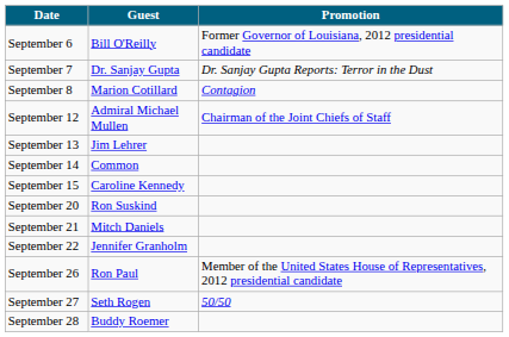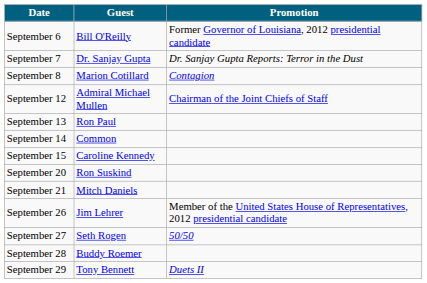 <table class="wikitable" width="100%">
 <tr bgcolor="#CCCCCC">
 <th width="15%" style="background:#006080; color:#FFFFFF">Date</th>
 <th width="20%" style="background:#006080; color:#FFFFFF">Guest</th>
 <th width="55%" style="background:#006080; color:#FFFFFF">Promotion</th>
 </tr>
 <tr>
 <td>September 6</td>
 <td><a href='#'>Bill O'Reilly</a></td>
 <td>Former <a href='#'>Governor of Louisiana</a>, 2012 <a href='#'>presidential candidate</a></td>
 </tr>
 <tr>
 <td>September 7</td>
 <td><a href='#'>Dr. Sanjay Gupta</a></td>
 <td><em>Dr. Sanjay Gupta Reports: Terror in the Dust</em></td>
 </tr>
 <tr>
 <td>September 8</td>
 <td><a href='#'>Marion Cotillard</a></td>
 <td><em><a href='#'>Contagion</a></em></td>
 </tr>
 <tr>
 <td>September 12</td>
 <td><a href='#'>Admiral Michael Mullen</a></td>
 <td><a href='#'>Chairman of the Joint Chiefs of Staff</a></td>
 </tr>
 <tr>
 <td>September 13</td>
-<td><a href='#'>Jim Lehrer</a></td>
+<td><a href='#'>Ron Paul</a></td>
 <td></td>
 </tr>
 <tr>
 <td>September 14</td>
 <td><a href='#'>Common</a></td>
 <td></td>
 </tr>
 <tr>
 <td>September 15</td>
 <td><a href='#'>Caroline Kennedy</a></td>
 <td></td>
 </tr>
 <tr>
 <td>September 20</td>
 <td><a href='#'>Ron Suskind</a></td>
 <td></td>
 </tr>
 <tr>
 <td>September 21</td>
 <td><a href='#'>Mitch Daniels</a></td>
 <td></td>
 </tr>
 <tr>
-<td>September 22</td>
-<td><a href='#'>Jennifer Granholm</a></td>
-<td></td>
-</tr>
-<tr>
 <td>September 26</td>
-<td><a href='#'>Ron Paul</a></td>
+<td><a href='#'>Jim Lehrer</a></td>
 <td>Member of the <a href='#'>United States House of Representatives</a>, 2012 <a href='#'>presidential candidate</a></td>
 </tr>
 <tr>
 <td>September 27</td>
 <td><a href='#'>Seth Rogen</a></td>
 <td><em><a href='#'>50/50</a></em></td>
 </tr>
 <tr>
 <td>September 28</td>
 <td><a href='#'>Buddy Roemer</a></td>
 <td></td>
 </tr>
+<tr>
+<td>September 29</td>
+<td><a href='#'>Tony Bennett</a></td>
+<td><em><a href='#'>Duets II</a></em></td>
+</tr>
 </table>
